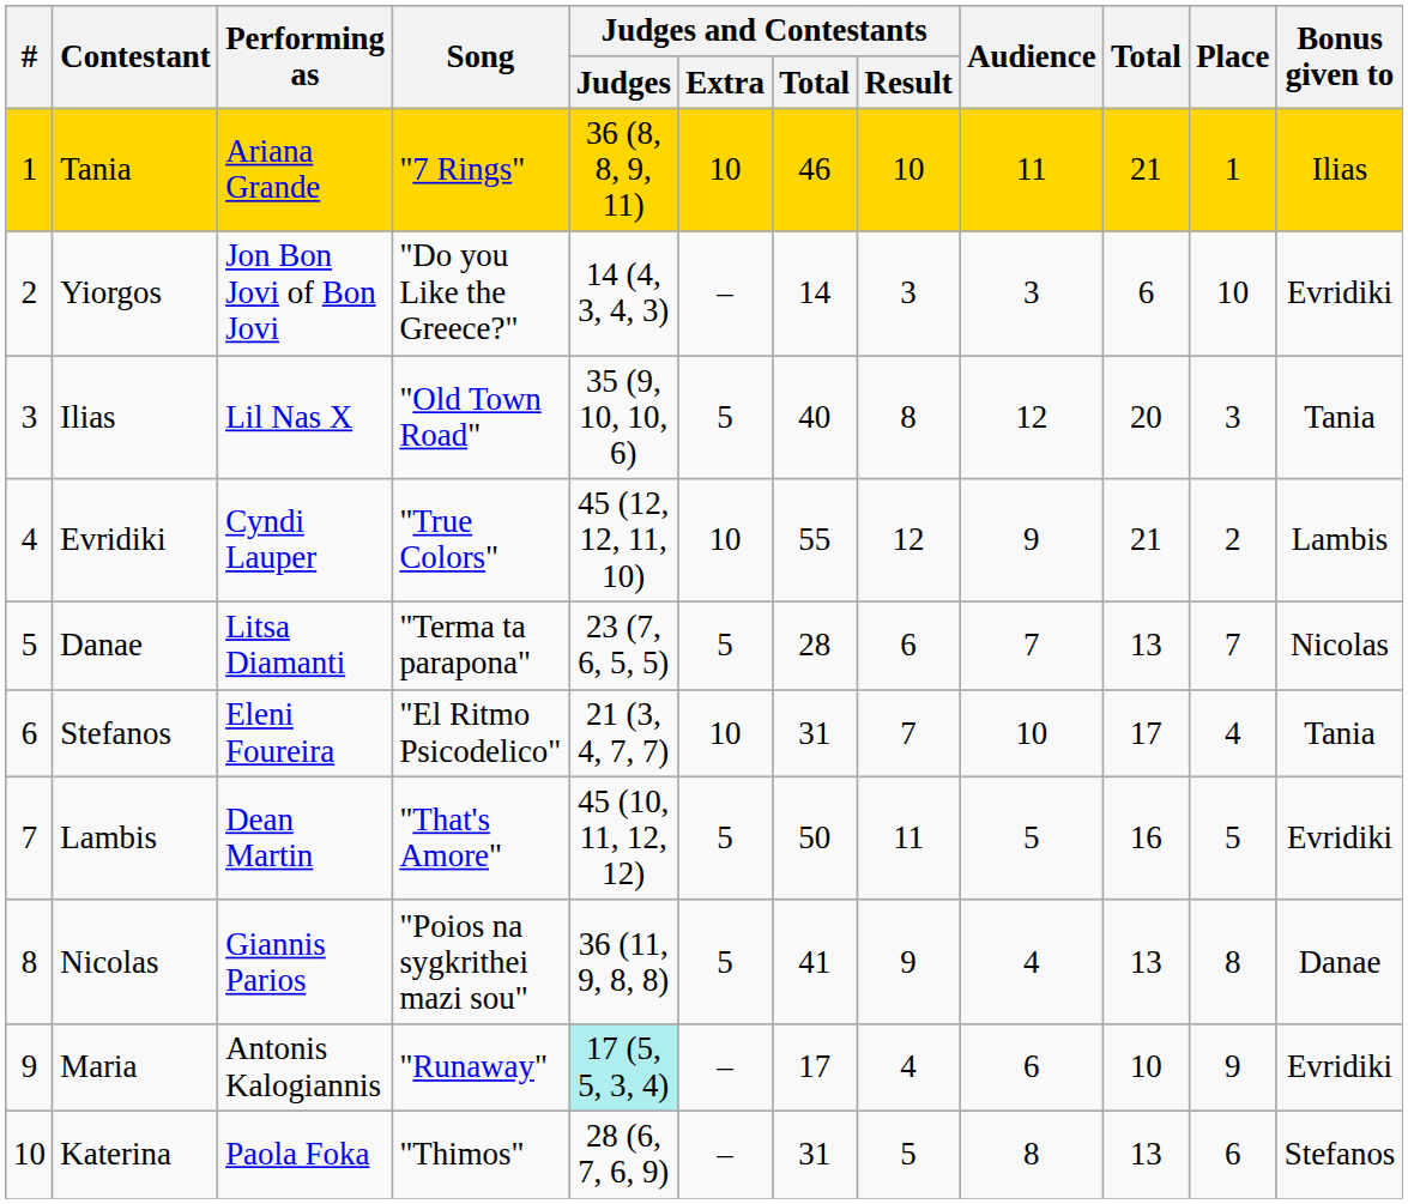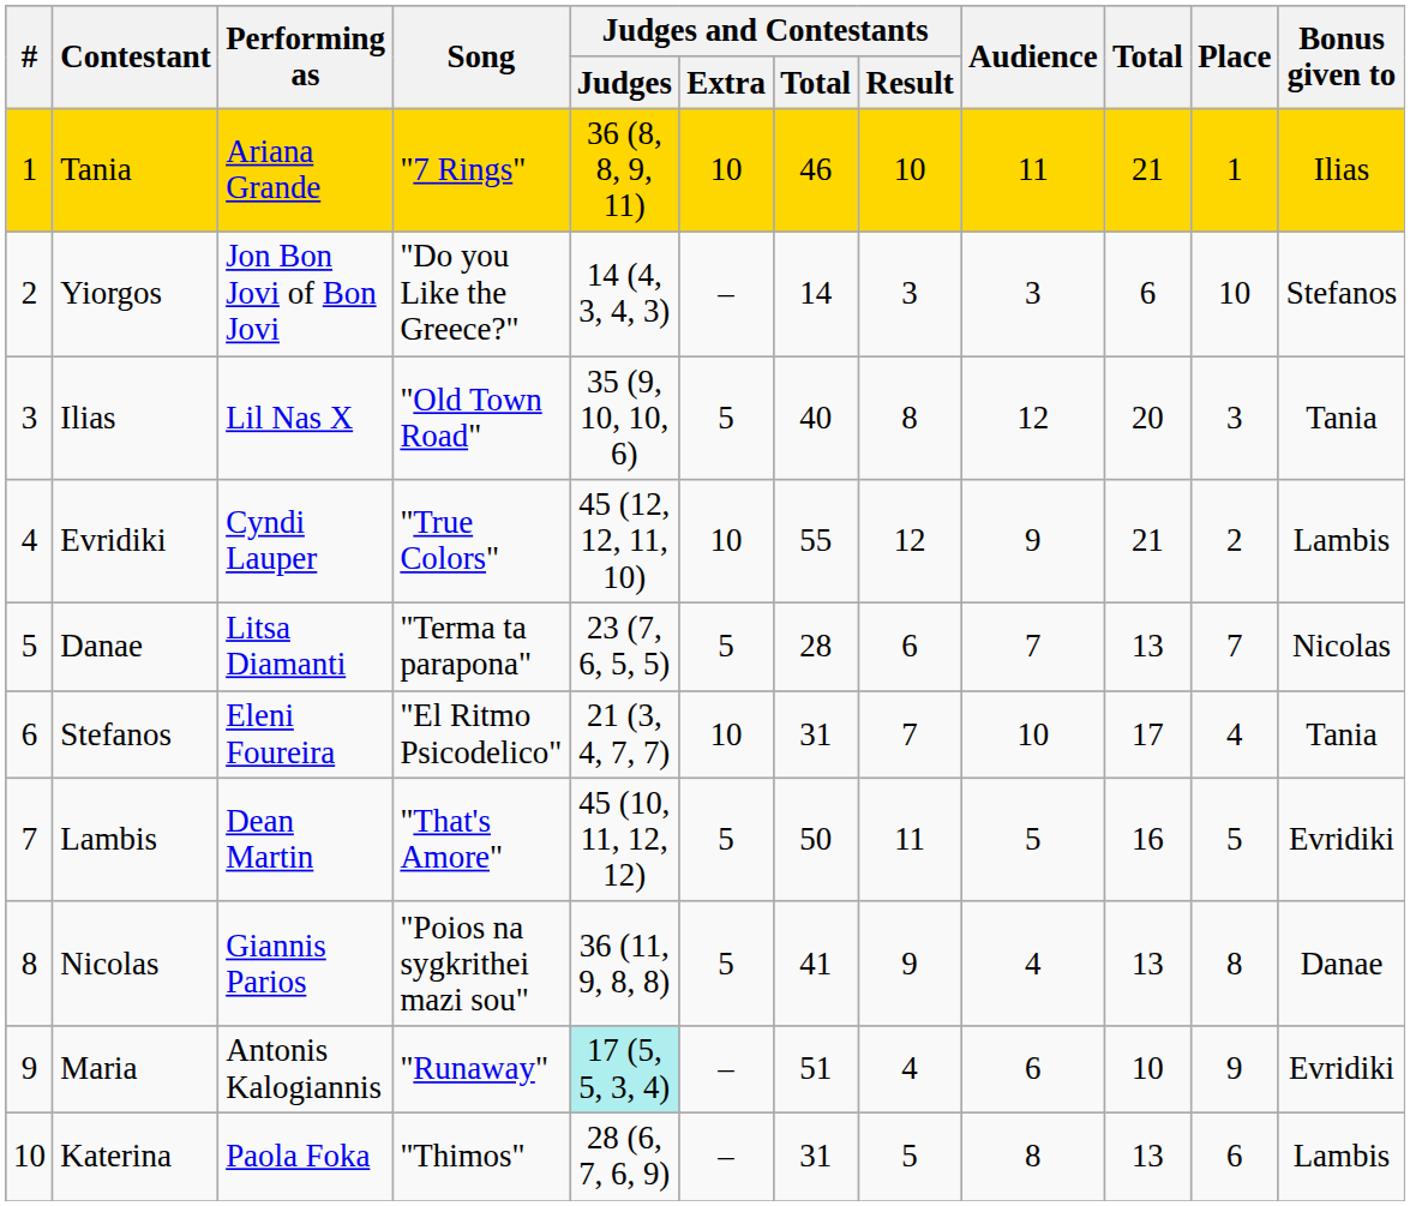 <table class="sortable wikitable" style="text-align:center;" width="100%">
 <tr>
 <th rowspan="2">#</th>
 <th rowspan="2">Contestant</th>
 <th rowspan="2">Performing as</th>
 <th rowspan="2">Song</th>
 <th colspan="4">Judges and Contestants</th>
 <th rowspan="2">Audience</th>
 <th rowspan="2">Total</th>
 <th rowspan="2">Place</th>
 <th rowspan="2">Bonus given to</th>
 </tr>
 <tr>
 <th width="11%">Judges</th>
 <th>Extra</th>
 <th>Total</th>
 <th>Result</th>
 </tr>
 <tr bgcolor="gold">
 <td>1</td>
 <td align="left">Tania</td>
 <td align="left"><a href='#'>Ariana Grande</a></td>
 <td align="left">"<a href='#'>7 Rings</a>"</td>
 <td>36 (8, 8, 9, 11)</td>
 <td>10</td>
 <td>46</td>
 <td>10</td>
 <td>11</td>
 <td>21</td>
 <td>1</td>
 <td>Ilias</td>
 </tr>
 <tr>
 <td>2</td>
 <td align="left">Yiorgos</td>
 <td align="left"><a href='#'>Jon Bon Jovi</a> of <a href='#'>Bon Jovi</a></td>
 <td align="left">"Do you Like the Greece?"</td>
 <td>14 (4, 3, 4, 3)</td>
 <td>–</td>
 <td>14</td>
 <td>3</td>
 <td>3</td>
 <td>6</td>
 <td>10</td>
-<td>Evridiki</td>
+<td>Stefanos</td>
 </tr>
 <tr>
 <td>3</td>
 <td align="left">Ilias</td>
 <td align="left"><a href='#'>Lil Nas X</a></td>
 <td align="left">"<a href='#'>Old Town Road</a>"</td>
 <td>35 (9, 10, 10, 6)</td>
 <td>5</td>
 <td>40</td>
 <td>8</td>
 <td>12</td>
 <td>20</td>
 <td>3</td>
 <td>Tania</td>
 </tr>
 <tr>
 <td>4</td>
 <td align="left">Evridiki</td>
 <td align="left"><a href='#'>Cyndi Lauper</a></td>
 <td align="left">"<a href='#'>True Colors</a>"</td>
 <td>45 (12, 12, 11, 10)</td>
 <td>10</td>
 <td>55</td>
 <td>12</td>
 <td>9</td>
 <td>21</td>
 <td>2</td>
 <td>Lambis</td>
 </tr>
 <tr>
 <td>5</td>
 <td align="left">Danae</td>
 <td align="left"><a href='#'>Litsa Diamanti</a></td>
 <td align="left">"Terma ta parapona"</td>
 <td>23 (7, 6, 5, 5)</td>
 <td>5</td>
 <td>28</td>
 <td>6</td>
 <td>7</td>
 <td>13</td>
 <td>7</td>
 <td>Nicolas</td>
 </tr>
 <tr>
 <td>6</td>
 <td align="left">Stefanos</td>
 <td align="left"><a href='#'>Eleni Foureira</a></td>
 <td align="left">"El Ritmo Psicodelico"</td>
 <td>21 (3, 4, 7, 7)</td>
 <td>10</td>
 <td>31</td>
 <td>7</td>
 <td>10</td>
 <td>17</td>
 <td>4</td>
 <td>Tania</td>
 </tr>
 <tr>
 <td>7</td>
 <td align="left">Lambis</td>
 <td align="left"><a href='#'>Dean Martin</a></td>
 <td align="left">"<a href='#'>That's Amore</a>"</td>
 <td>45 (10, 11, 12, 12)</td>
 <td>5</td>
 <td>50</td>
 <td>11</td>
 <td>5</td>
 <td>16</td>
 <td>5</td>
 <td>Evridiki</td>
 </tr>
 <tr>
 <td>8</td>
 <td align="left">Nicolas</td>
 <td align="left"><a href='#'>Giannis Parios</a></td>
 <td align="left">"Poios na sygkrithei mazi sou"</td>
 <td>36 (11, 9, 8, 8)</td>
 <td>5</td>
 <td>41</td>
 <td>9</td>
 <td>4</td>
 <td>13</td>
 <td>8</td>
 <td>Danae</td>
 </tr>
 <tr>
 <td>9</td>
 <td align="left">Maria</td>
 <td align="left">Antonis Kalogiannis</td>
 <td align="left">"<a href='#'>Runaway</a>"</td>
 <td style="background: paleturquoise;">17 (5, 5, 3, 4)</td>
 <td>–</td>
-<td>17</td>
+<td>51</td>
 <td>4</td>
 <td>6</td>
 <td>10</td>
 <td>9</td>
 <td>Evridiki</td>
 </tr>
 <tr>
 <td>10</td>
 <td align="left">Katerina</td>
 <td align="left"><a href='#'>Paola Foka</a></td>
 <td align="left">"Thimos"</td>
 <td>28 (6, 7, 6, 9)</td>
 <td>–</td>
 <td>31</td>
 <td>5</td>
 <td>8</td>
 <td>13</td>
 <td>6</td>
-<td>Stefanos</td>
+<td>Lambis</td>
 </tr>
 </table>
